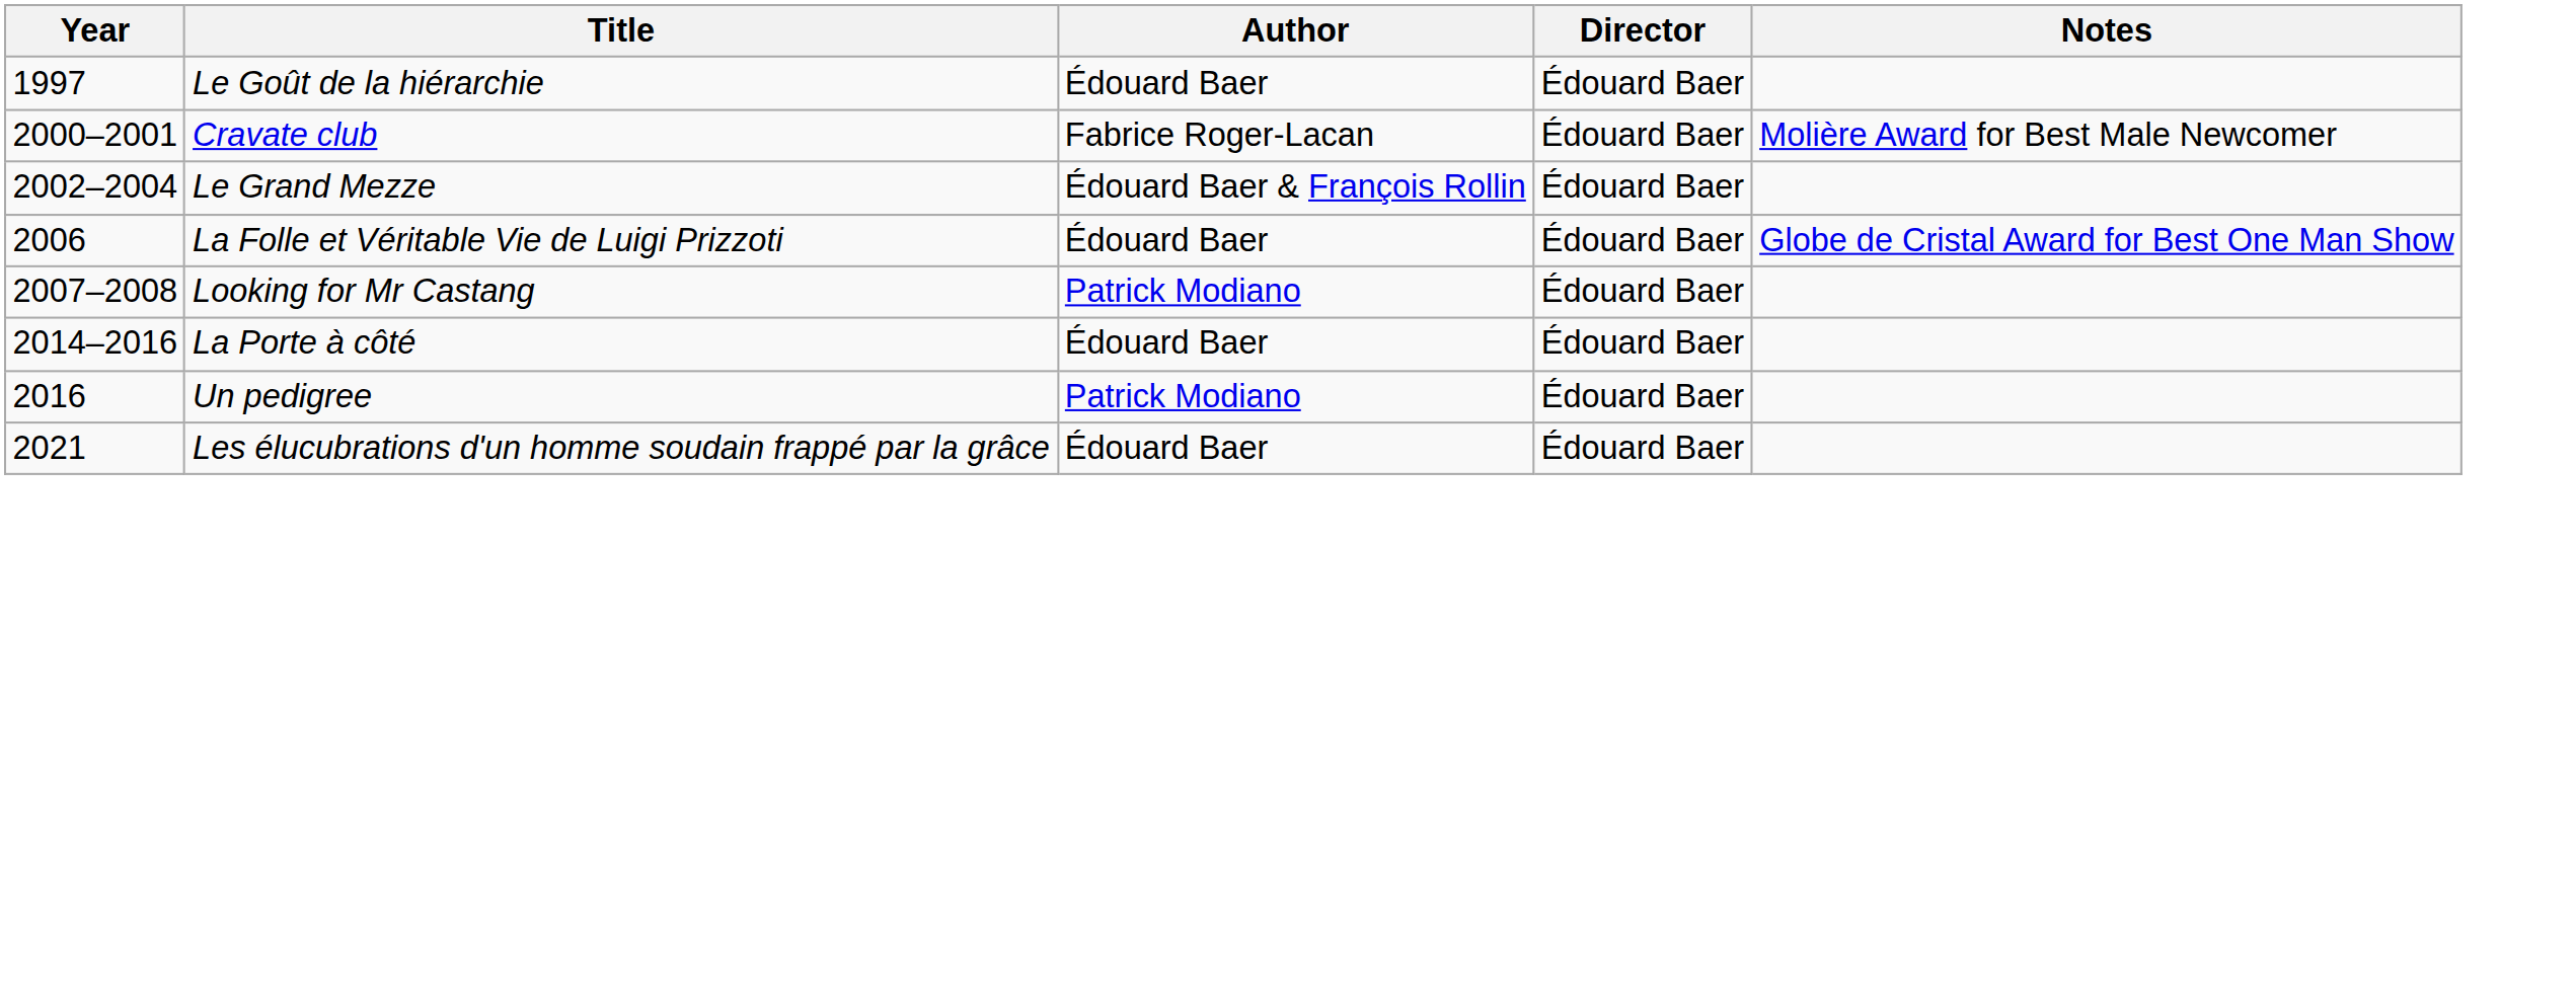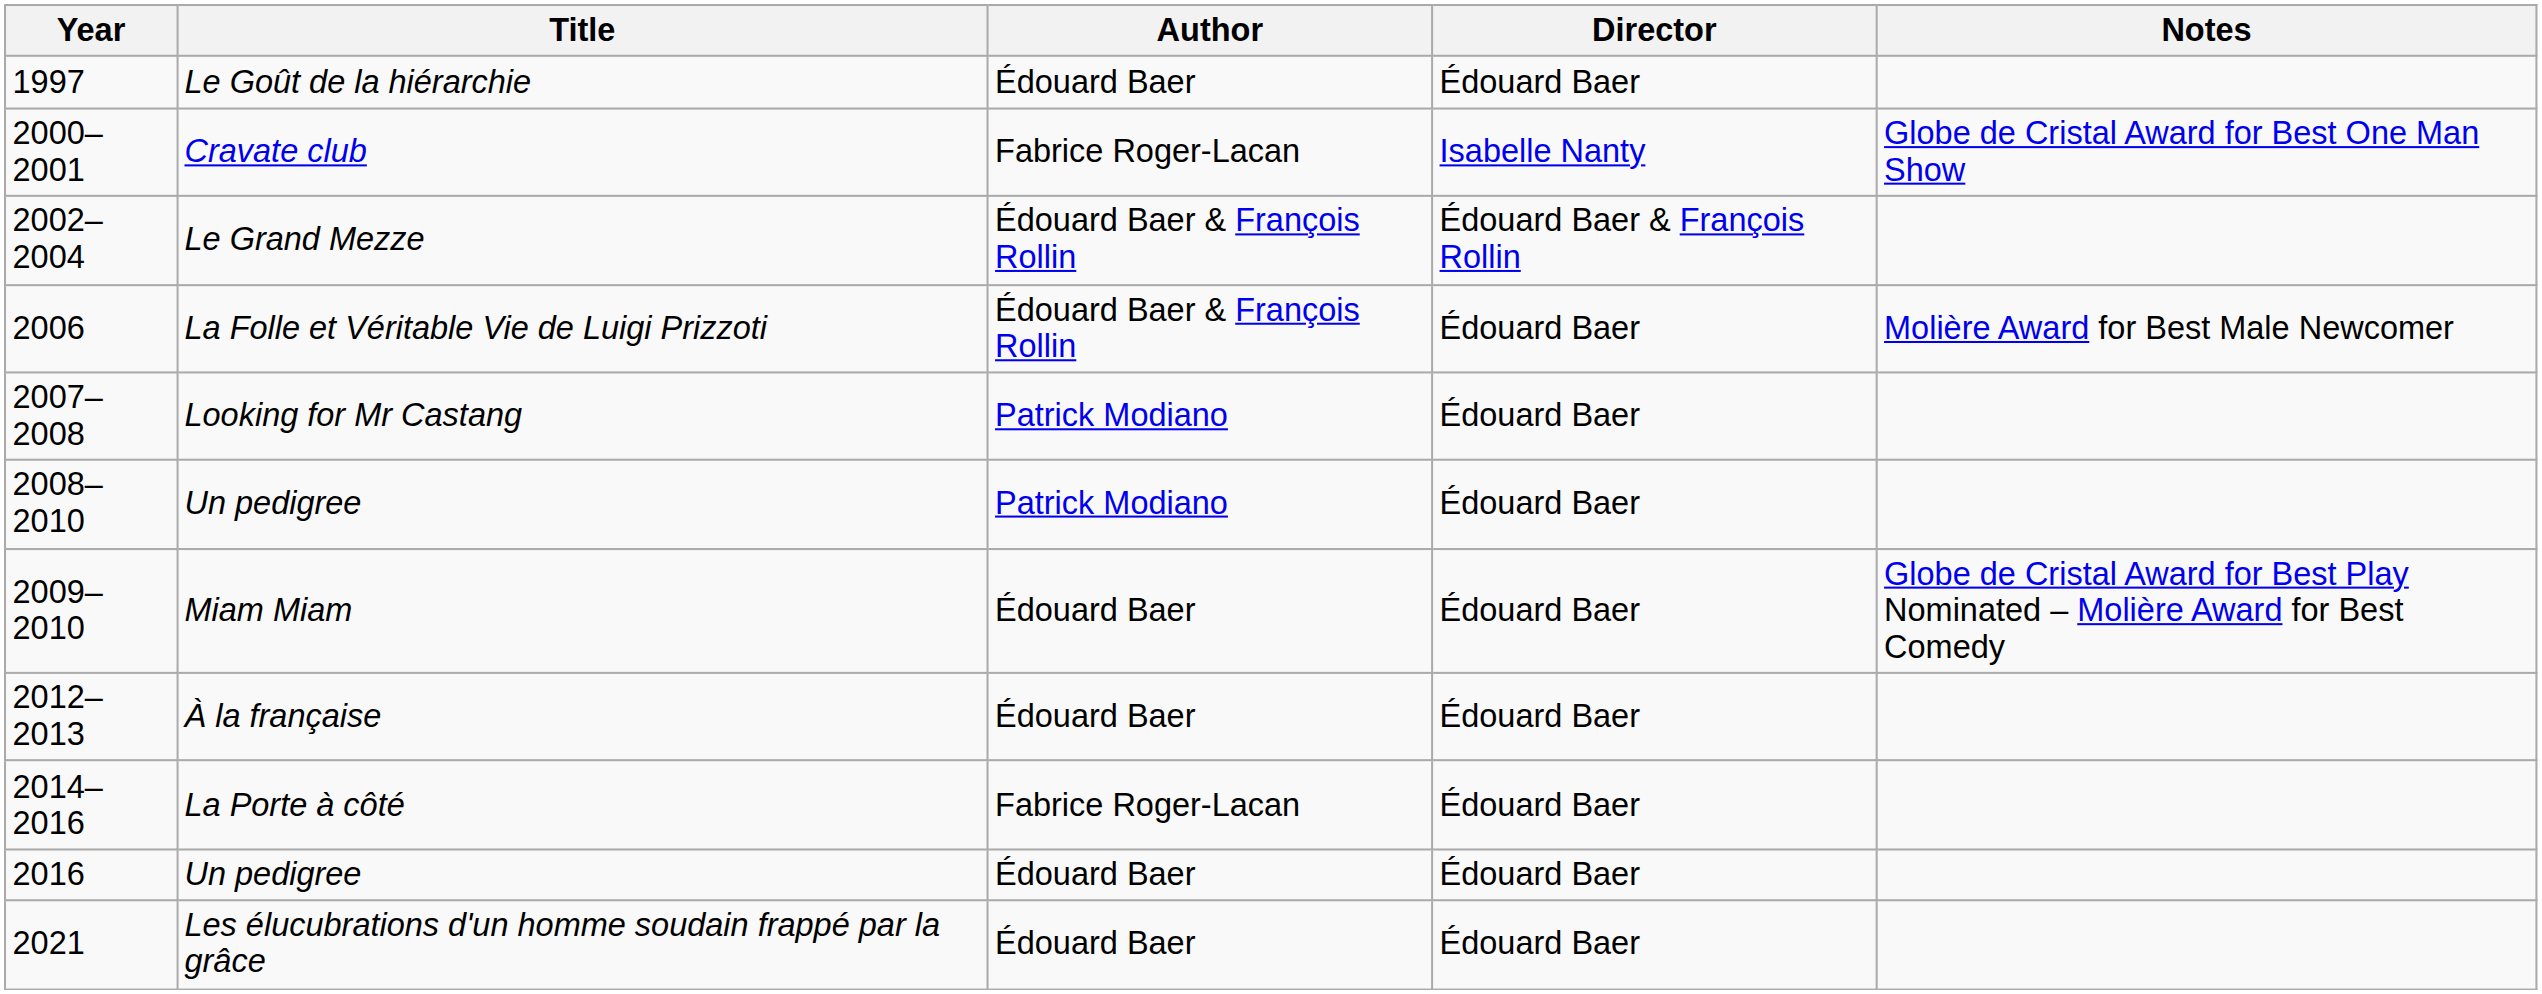 <table class="wikitable">
 <tr>
 <th>Year</th>
 <th>Title</th>
 <th>Author</th>
 <th>Director</th>
 <th>Notes</th>
 </tr>
 <tr>
 <td>1997</td>
 <td><em>Le Goût de la hiérarchie</em></td>
 <td>Édouard Baer</td>
 <td>Édouard Baer</td>
 <td></td>
 </tr>
 <tr>
 <td>2000–2001</td>
 <td><em><a href='#'>Cravate club</a></em></td>
 <td>Fabrice Roger-Lacan</td>
-<td>Édouard Baer</td>
-<td><a href='#'>Molière Award</a> for Best Male Newcomer</td>
+<td><a href='#'>Isabelle Nanty</a></td>
+<td><a href='#'>Globe de Cristal Award for Best One Man Show</a></td>
 </tr>
 <tr>
 <td>2002–2004</td>
 <td><em>Le Grand Mezze</em></td>
 <td>Édouard Baer & <a href='#'>François Rollin</a></td>
-<td>Édouard Baer</td>
+<td>Édouard Baer & <a href='#'>François Rollin</a></td>
 <td></td>
 </tr>
 <tr>
 <td>2006</td>
 <td><em>La Folle et Véritable Vie de Luigi Prizzoti</em></td>
+<td>Édouard Baer & <a href='#'>François Rollin</a></td>
 <td>Édouard Baer</td>
-<td>Édouard Baer</td>
-<td><a href='#'>Globe de Cristal Award for Best One Man Show</a></td>
+<td><a href='#'>Molière Award</a> for Best Male Newcomer</td>
 </tr>
 <tr>
 <td>2007–2008</td>
 <td><em>Looking for Mr Castang</em></td>
 <td><a href='#'>Patrick Modiano</a></td>
 <td>Édouard Baer</td>
 <td></td>
 </tr>
 <tr>
+<td>2008–2010</td>
+<td><em>Un pedigree</em></td>
+<td><a href='#'>Patrick Modiano</a></td>
+<td>Édouard Baer</td>
+<td></td>
+</tr>
+<tr>
+<td>2009–2010</td>
+<td><em>Miam Miam</em></td>
+<td>Édouard Baer</td>
+<td>Édouard Baer</td>
+<td><a href='#'>Globe de Cristal Award for Best Play</a><br>Nominated – <a href='#'>Molière Award</a> for Best Comedy</td>
+</tr>
+<tr>
+<td>2012–2013</td>
+<td><em>À la française</em></td>
+<td>Édouard Baer</td>
+<td>Édouard Baer</td>
+<td></td>
+</tr>
+<tr>
 <td>2014–2016</td>
 <td><em>La Porte à côté</em></td>
-<td>Édouard Baer</td>
+<td>Fabrice Roger-Lacan</td>
 <td>Édouard Baer</td>
 <td></td>
 </tr>
 <tr>
 <td>2016</td>
 <td><em>Un pedigree</em></td>
-<td><a href='#'>Patrick Modiano</a></td>
+<td>Édouard Baer</td>
 <td>Édouard Baer</td>
 <td></td>
 </tr>
 <tr>
 <td>2021</td>
 <td><em>Les élucubrations d'un homme soudain frappé par la grâce</em></td>
 <td>Édouard Baer</td>
 <td>Édouard Baer</td>
 </tr>
 </table>
